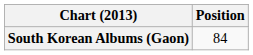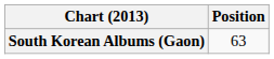 <table class="wikitable plainrowheaders">
 <tr>
 <th scope="col">Chart (2013)</th>
 <th scope="col">Position</th>
 </tr>
 <tr>
 <th scope="row">South Korean Albums (Gaon)</th>
-<td style="text-align:center;">84</td>
+<td style="text-align:center;">63</td>
 </tr>
 </table>
